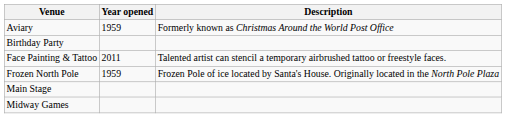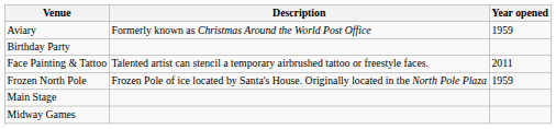 <table class="wikitable sortable">
 <tr>
 <th>Venue</th>
+<th>Description</th>
 <th>Year opened</th>
-<th>Description</th>
 </tr>
 <tr>
 <td>Aviary</td>
+<td>Formerly known as <em>Christmas Around the World Post Office</em></td>
 <td>1959</td>
-<td>Formerly known as <em>Christmas Around the World Post Office</em></td>
 </tr>
 <tr>
 <td>Birthday Party</td>
 <td></td>
 <td></td>
 </tr>
 <tr>
 <td>Face Painting & Tattoo</td>
+<td>Talented artist can stencil a temporary airbrushed tattoo or freestyle faces.</td>
 <td>2011</td>
-<td>Talented artist can stencil a temporary airbrushed tattoo or freestyle faces.</td>
 </tr>
 <tr>
 <td>Frozen North Pole</td>
+<td>Frozen Pole of ice located by Santa's House. Originally located in the <em>North Pole Plaza</em></td>
 <td>1959</td>
-<td>Frozen Pole of ice located by Santa's House. Originally located in the <em>North Pole Plaza</em></td>
 </tr>
 <tr>
 <td>Main Stage</td>
 <td></td>
 <td></td>
 </tr>
 <tr>
 <td>Midway Games</td>
 <td></td>
 <td></td>
 </tr>
 </table>
